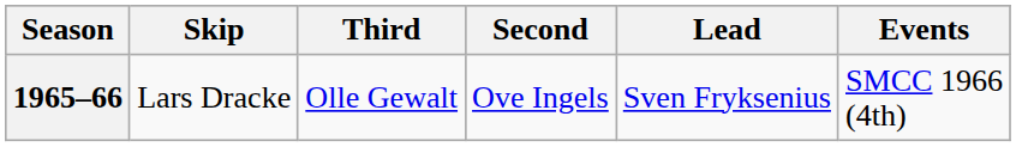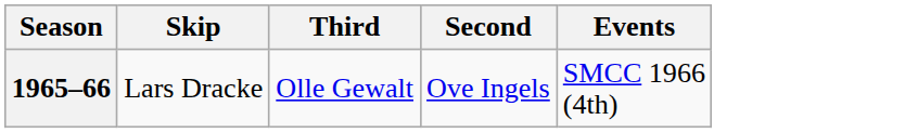 <table class="wikitable">
 <tr>
 <th scope="col">Season</th>
 <th scope="col">Skip</th>
 <th scope="col">Third</th>
 <th scope="col">Second</th>
-<th scope="col">Lead</th>
 <th scope="col">Events</th>
 </tr>
 <tr>
 <th scope="row">1965–66</th>
 <td>Lars Dracke</td>
 <td><a href='#'>Olle Gewalt</a></td>
 <td><a href='#'>Ove Ingels</a></td>
-<td><a href='#'>Sven Fryksenius</a></td>
 <td><a href='#'>SMCC</a> 1966 <br> (4th)</td>
 </tr>
 </table>
